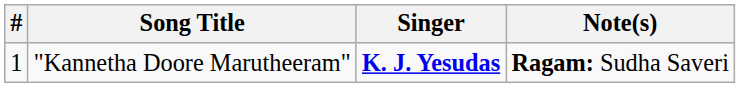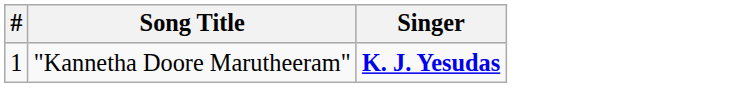 <table class="wikitable">
 <tr>
 <th>#</th>
 <th>Song Title</th>
 <th>Singer</th>
-<th>Note(s)</th>
 </tr>
 <tr>
 <td>1</td>
 <td>"Kannetha Doore Marutheeram"</td>
 <td><strong><a href='#'>K. J. Yesudas</a></strong></td>
-<td><strong>Ragam:</strong> Sudha Saveri</td>
 </tr>
 </table>
